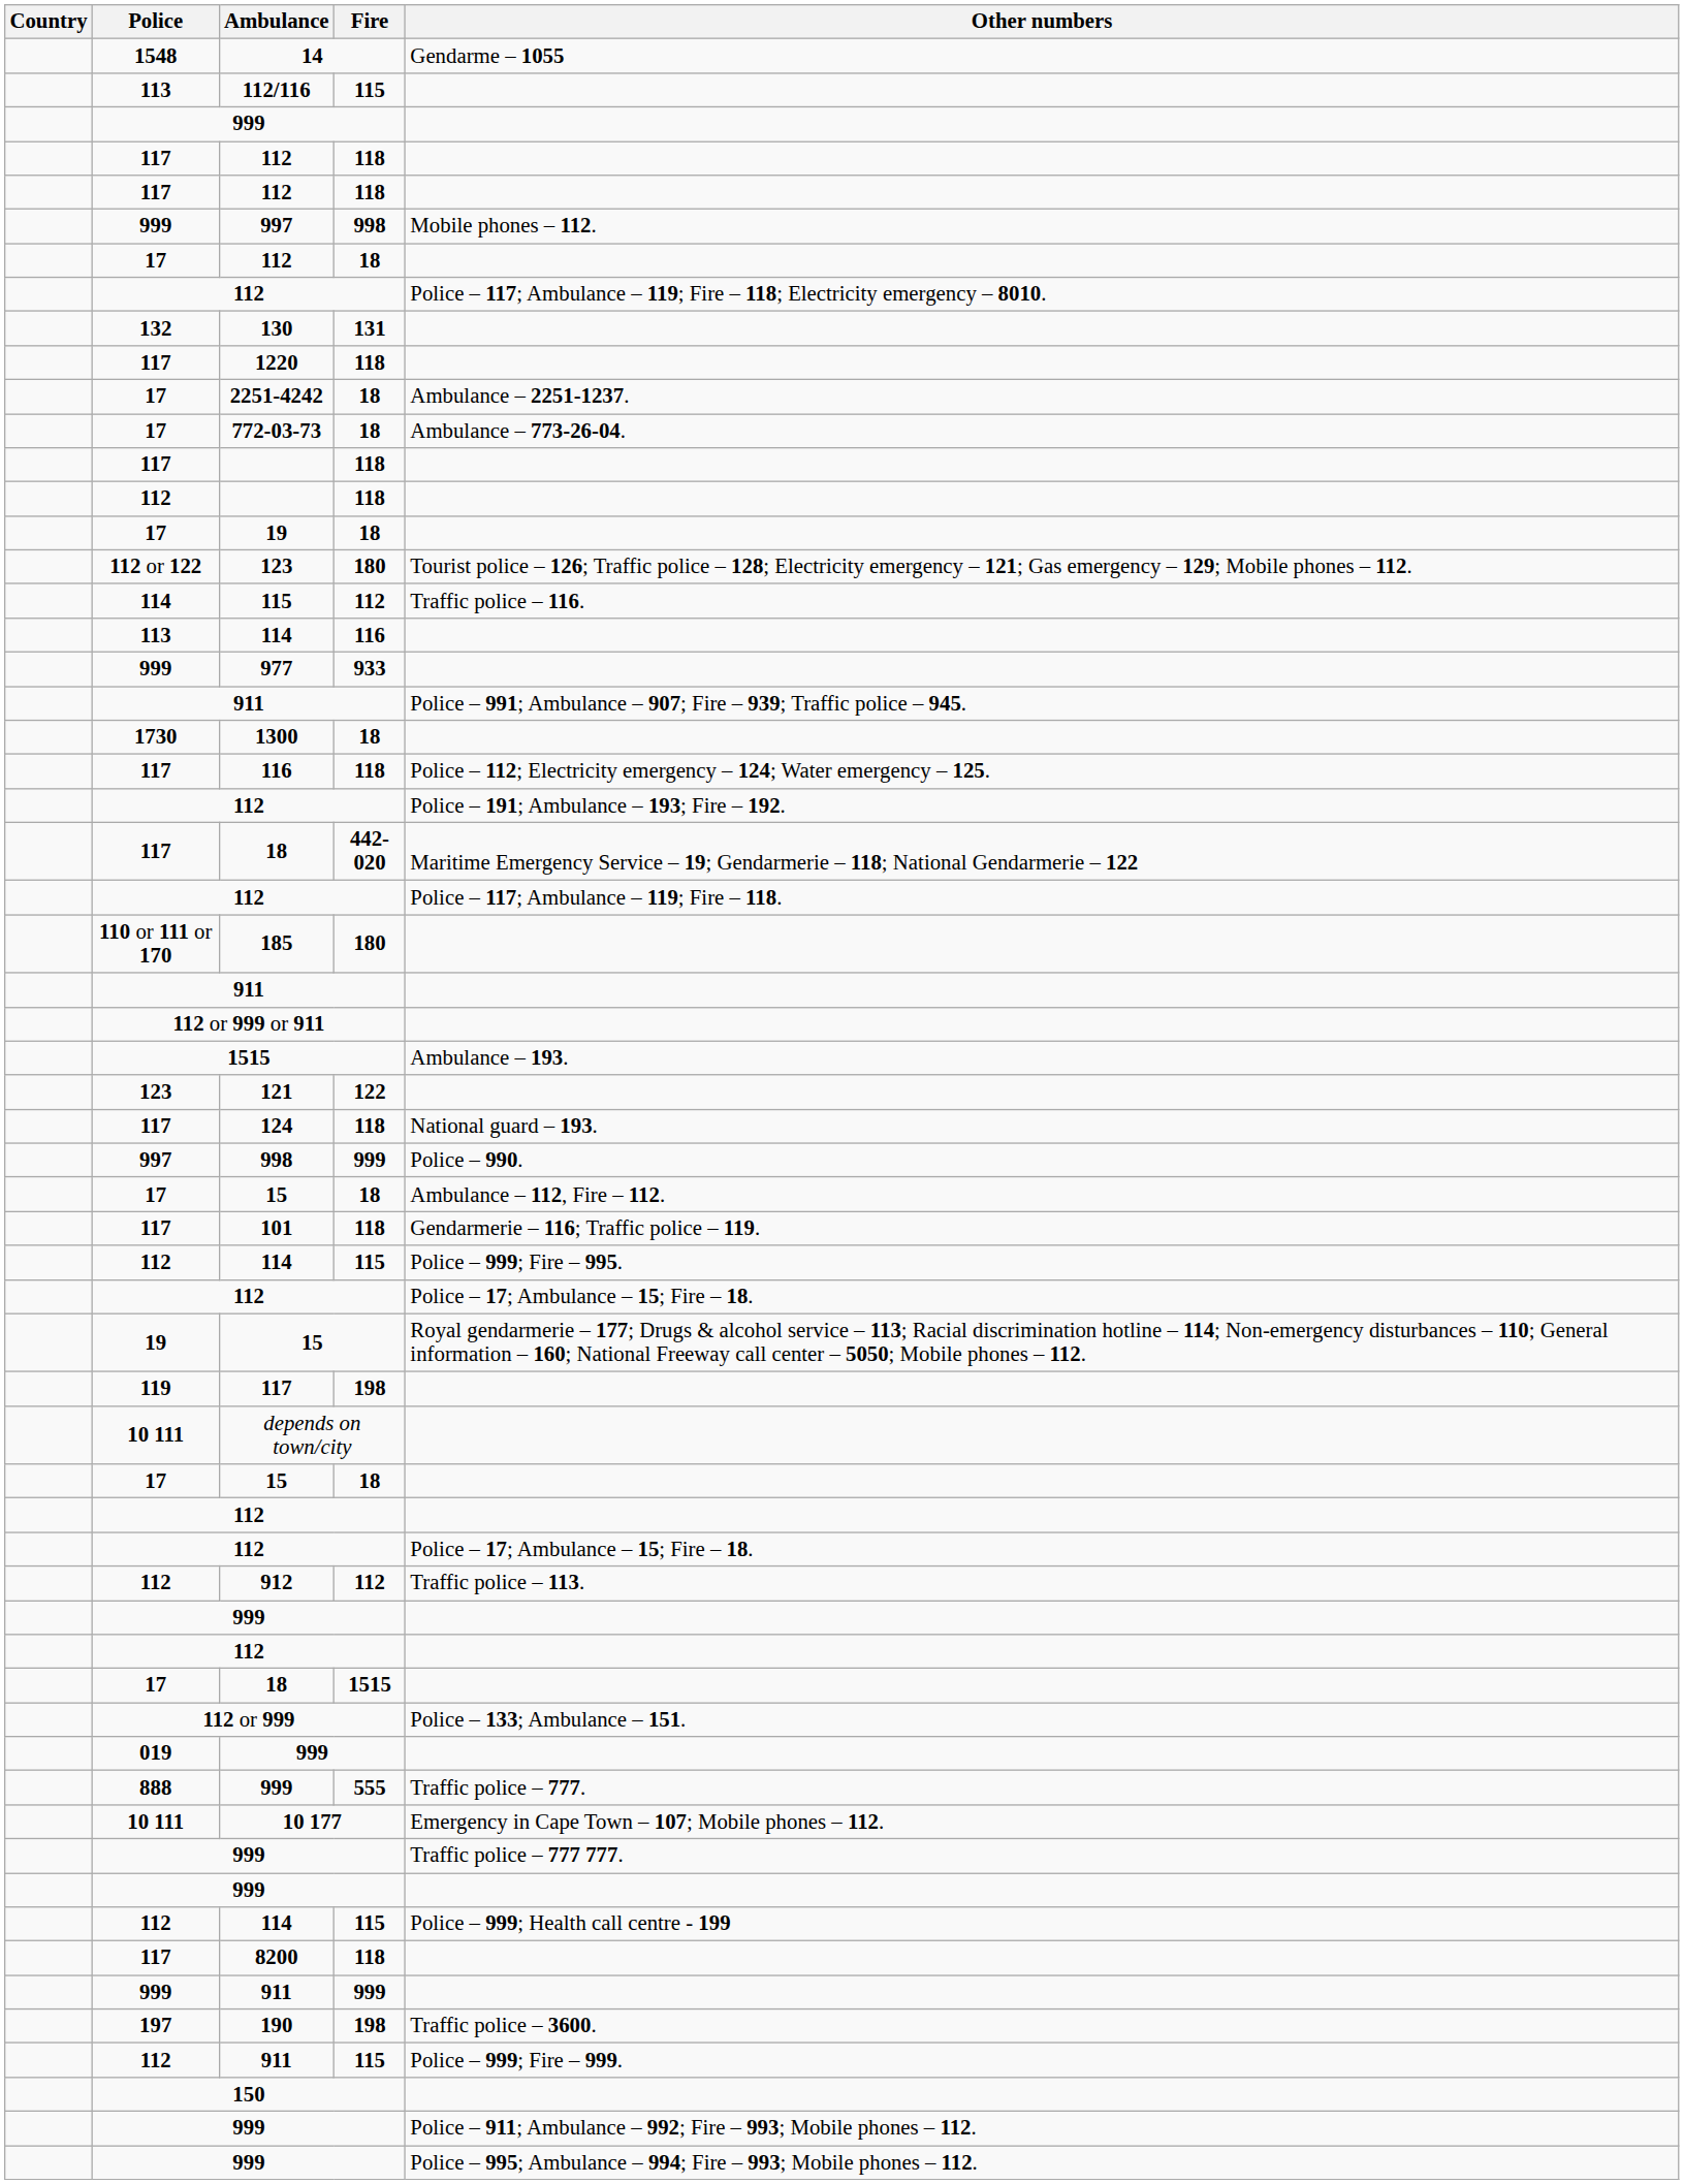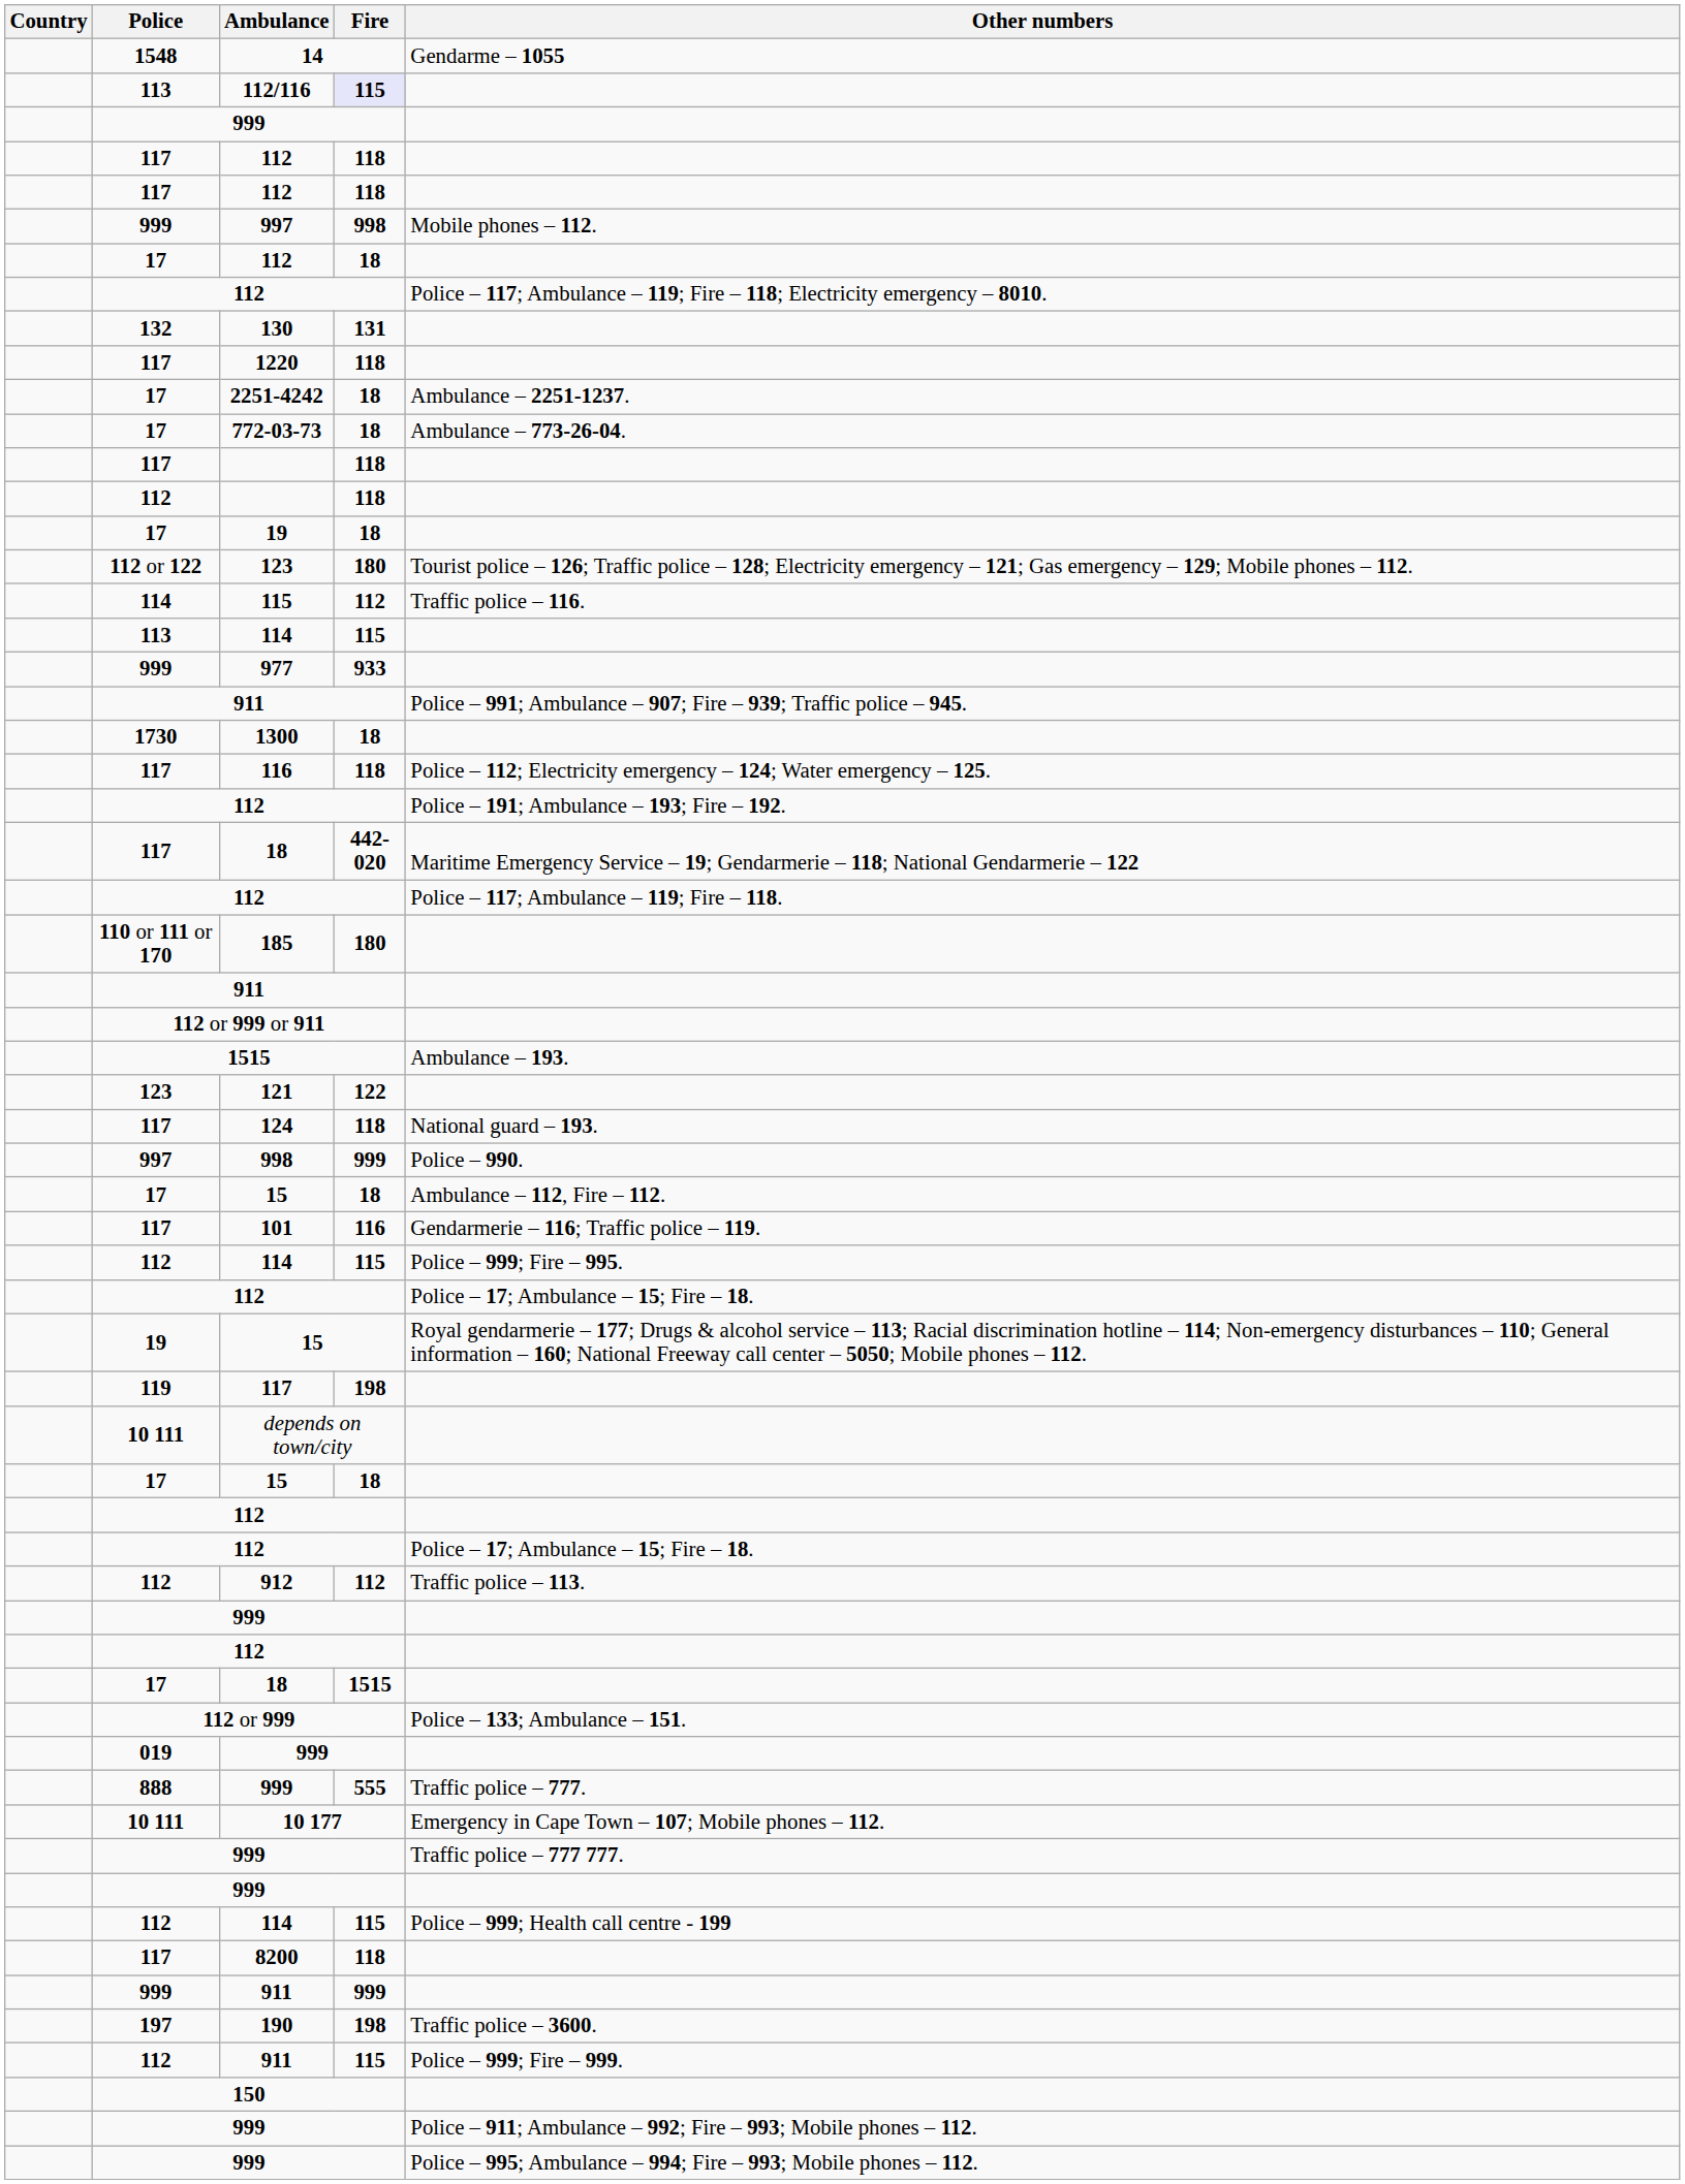 <table class="wikitable sortable">
 <tr>
 <th>Country</th>
 <th>Police</th>
 <th>Ambulance</th>
 <th>Fire</th>
 <th class=unsortable>Other numbers</th>
 </tr>
 <tr>
 <td></td>
 <td align=center><strong>1548</strong></td>
 <td style="text-align: center;" colspan="2"><strong>14</strong></td>
 <td>Gendarme – <strong>1055</strong></td>
 </tr>
 <tr>
 <td></td>
 <td align=center><strong>113</strong></td>
 <td align=center><strong>112/116</strong></td>
-<td align=center><strong>115</strong></td>
+<td align=center style="background: lavender;"><strong>115</strong></td>
 <td></td>
 </tr>
 <tr>
 <td></td>
 <td style="text-align: center;" colspan="3"><strong>999</strong></td>
 <td></td>
 </tr>
 <tr>
 <td></td>
 <td align=center><strong>117</strong></td>
 <td align=center><strong>112</strong></td>
 <td align=center><strong>118</strong></td>
 <td></td>
 </tr>
 <tr>
 <td></td>
 <td align=center><strong>117</strong></td>
 <td align=center><strong>112</strong></td>
 <td align=center><strong>118</strong></td>
 <td></td>
 </tr>
 <tr>
 <td></td>
 <td align=center><strong>999</strong></td>
 <td align=center><strong>997</strong></td>
 <td align=center><strong>998</strong></td>
 <td>Mobile phones – <strong>112</strong>.</td>
 </tr>
 <tr>
 <td></td>
 <td align=center><strong>17</strong></td>
 <td align=center><strong>112</strong></td>
 <td align=center><strong>18</strong></td>
 <td></td>
 </tr>
 <tr>
 <td></td>
 <td style="text-align: center;" colspan="3"><strong>112</strong></td>
 <td>Police – <strong>117</strong>; Ambulance – <strong>119</strong>; Fire – <strong>118</strong>; Electricity emergency – <strong>8010</strong>.</td>
 </tr>
 <tr>
 <td></td>
 <td align=center><strong>132</strong></td>
 <td align=center><strong>130</strong></td>
 <td align=center><strong>131</strong></td>
 <td></td>
 </tr>
 <tr>
 <td></td>
 <td align=center><strong>117</strong></td>
 <td align=center><strong>1220</strong></td>
 <td align=center><strong>118</strong></td>
 <td></td>
 </tr>
 <tr>
 <td></td>
 <td align=center><strong>17</strong></td>
 <td align=center><strong>2251-4242</strong></td>
 <td align=center><strong>18</strong></td>
 <td>Ambulance – <strong>2251-1237</strong>.</td>
 </tr>
 <tr>
 <td></td>
 <td align=center><strong>17</strong></td>
 <td align=center><strong>772-03-73</strong></td>
 <td align=center><strong>18</strong></td>
 <td>Ambulance – <strong>773-26-04</strong>.</td>
 </tr>
 <tr>
 <td></td>
 <td align=center><strong>117</strong></td>
 <td align=center></td>
 <td align=center><strong>118</strong></td>
 <td></td>
 </tr>
 <tr>
 <td></td>
 <td align=center><strong>112</strong></td>
 <td align=center></td>
 <td align=center><strong>118</strong></td>
 <td></td>
 </tr>
 <tr>
 <td></td>
 <td align=center><strong>17</strong></td>
 <td align=center><strong>19</strong></td>
 <td align=center><strong>18</strong></td>
 <td></td>
 </tr>
 <tr>
 <td></td>
 <td align=center><strong>112</strong> or <strong>122</strong></td>
 <td align=center><strong>123</strong></td>
 <td align=center><strong>180</strong></td>
 <td>Tourist police – <strong>126</strong>; Traffic police – <strong>128</strong>; Electricity emergency – <strong>121</strong>; Gas emergency – <strong>129</strong>; Mobile phones – <strong>112</strong>.</td>
 </tr>
 <tr>
 <td></td>
 <td align=center><strong>114</strong></td>
 <td align=center><strong>115</strong></td>
 <td align=center><strong>112</strong></td>
 <td>Traffic police – <strong>116</strong>.</td>
 </tr>
 <tr>
 <td></td>
 <td align=center><strong>113</strong></td>
 <td align=center><strong>114</strong></td>
-<td align=center><strong>116</strong></td>
+<td align=center><strong>115</strong></td>
 <td></td>
 </tr>
 <tr>
 <td></td>
 <td align=center><strong>999</strong></td>
 <td align=center><strong>977</strong></td>
 <td align=center><strong>933</strong></td>
 <td></td>
 </tr>
 <tr>
 <td></td>
 <td style="text-align: center;" colspan="3"><strong>911</strong></td>
 <td>Police – <strong>991</strong>; Ambulance – <strong>907</strong>; Fire – <strong>939</strong>; Traffic police – <strong>945</strong>.</td>
 </tr>
 <tr>
 <td></td>
 <td align=center><strong>1730</strong></td>
 <td align=center><strong>1300</strong></td>
 <td align=center><strong>18</strong></td>
 <td></td>
 </tr>
 <tr>
 <td></td>
 <td align=center><strong>117</strong></td>
 <td align=center><strong>116</strong></td>
 <td align=center><strong>118</strong></td>
 <td>Police – <strong>112</strong>; Electricity emergency – <strong>124</strong>; Water emergency – <strong>125</strong>.</td>
 </tr>
 <tr>
 <td></td>
 <td style="text-align: center;" colspan="3"><strong>112</strong></td>
 <td>Police – <strong>191</strong>; Ambulance – <strong>193</strong>; Fire – <strong>192</strong>.</td>
 </tr>
 <tr>
 <td></td>
 <td align=center><strong>117</strong></td>
 <td align=center><strong>18</strong></td>
 <td align=center><strong>442-020</strong></td>
 <td><br>Maritime Emergency Service – <strong>19</strong>; Gendarmerie – <strong>118</strong>; National Gendarmerie – <strong>122</strong></td>
 </tr>
 <tr>
 <td></td>
 <td style="text-align: center;" colspan="3"><strong>112</strong></td>
 <td>Police – <strong>117</strong>; Ambulance – <strong>119</strong>; Fire – <strong>118</strong>.</td>
 </tr>
 <tr>
 <td></td>
 <td align=center><strong>110</strong> or <strong>111</strong> or <strong>170</strong></td>
 <td align=center><strong>185</strong></td>
 <td align=center><strong>180</strong></td>
 <td></td>
 </tr>
 <tr>
 <td></td>
 <td style="text-align: center;" colspan="3"><strong>911</strong></td>
 <td></td>
 </tr>
 <tr>
 <td></td>
 <td style="text-align: center;" colspan="3"><strong>112</strong> or <strong>999</strong> or <strong>911</strong></td>
 <td></td>
 </tr>
 <tr>
 <td></td>
 <td style="text-align: center;" colspan="3"><strong>1515</strong></td>
 <td>Ambulance – <strong>193</strong>.</td>
 </tr>
 <tr>
 <td></td>
 <td align=center><strong>123</strong></td>
 <td align=center><strong>121</strong></td>
 <td align=center><strong>122</strong></td>
 <td></td>
 </tr>
 <tr>
 <td></td>
 <td align=center><strong>117</strong></td>
 <td align=center><strong>124</strong></td>
 <td align=center><strong>118</strong></td>
 <td>National guard – <strong>193</strong>.</td>
 </tr>
 <tr>
 <td></td>
 <td align=center><strong>997</strong></td>
 <td align=center><strong>998</strong></td>
 <td align=center><strong>999</strong></td>
 <td>Police – <strong>990</strong>.</td>
 </tr>
 <tr>
 <td></td>
 <td align=center><strong>17</strong></td>
 <td align=center><strong>15</strong></td>
 <td align=center><strong>18</strong></td>
 <td>Ambulance – <strong>112</strong>, Fire – <strong>112</strong>.</td>
 </tr>
 <tr>
 <td></td>
 <td align=center><strong>117</strong></td>
 <td align=center><strong>101</strong></td>
-<td align=center><strong>118</strong></td>
+<td align=center><strong>116</strong></td>
 <td>Gendarmerie – <strong>116</strong>; Traffic police – <strong>119</strong>.</td>
 </tr>
 <tr>
 <td></td>
 <td align=center><strong>112</strong></td>
 <td align=center><strong>114</strong></td>
 <td align=center><strong>115</strong></td>
 <td>Police – <strong>999</strong>; Fire – <strong>995</strong>.</td>
 </tr>
 <tr>
 <td></td>
 <td colspan="3" style="text-align: center;"><strong>112</strong></td>
 <td>Police – <strong>17</strong>; Ambulance – <strong>15</strong>; Fire – <strong>18</strong>.</td>
 </tr>
 <tr>
 <td></td>
 <td align=center><strong>19</strong></td>
 <td style="text-align: center;" colspan="2"><strong>15</strong></td>
 <td>Royal gendarmerie – <strong>177</strong>; Drugs & alcohol service – <strong>113</strong>; Racial discrimination hotline – <strong>114</strong>; Non-emergency disturbances – <strong>110</strong>; General information – <strong>160</strong>; National Freeway call center – <strong>5050</strong>; Mobile phones – <strong>112</strong>.</td>
 </tr>
 <tr>
 <td></td>
 <td align=center><strong>119</strong></td>
 <td align=center><strong>117</strong></td>
 <td align=center><strong>198</strong></td>
 <td></td>
 </tr>
 <tr>
 <td></td>
 <td align=center><strong>10 111</strong></td>
 <td align=center colspan=2><em>depends on town/city</em></td>
 <td></td>
 </tr>
 <tr>
 <td></td>
 <td align=center><strong>17</strong></td>
 <td align=center><strong>15</strong></td>
 <td align=center><strong>18</strong></td>
 <td></td>
 </tr>
 <tr>
 <td></td>
 <td style="text-align: center;" colspan="3"><strong>112</strong></td>
 <td></td>
 </tr>
 <tr>
 <td></td>
 <td colspan="3" style="text-align: center;"><strong>112</strong></td>
 <td>Police – <strong>17</strong>; Ambulance – <strong>15</strong>; Fire – <strong>18</strong>.</td>
 </tr>
 <tr>
 <td></td>
 <td align=center><strong>112</strong></td>
 <td align=center><strong>912</strong></td>
 <td align=center><strong>112</strong></td>
 <td>Traffic police – <strong>113</strong>.</td>
 </tr>
 <tr>
 <td></td>
 <td style="text-align: center;" colspan="3"><strong>999</strong></td>
 <td></td>
 </tr>
 <tr>
 <td></td>
 <td style="text-align: center;" colspan="3"><strong>112</strong></td>
 <td></td>
 </tr>
 <tr>
 <td></td>
 <td align=center><strong>17</strong></td>
 <td align=center><strong>18</strong></td>
 <td align=center><strong>1515</strong></td>
 <td></td>
 </tr>
 <tr>
 <td></td>
 <td style="text-align: center;" colspan="3"><strong>112</strong> or <strong>999</strong></td>
 <td>Police – <strong>133</strong>; Ambulance – <strong>151</strong>.</td>
 </tr>
 <tr>
 <td></td>
 <td align=center><strong>019</strong></td>
 <td style="text-align: center;" colspan="2"><strong>999</strong></td>
 <td></td>
 </tr>
 <tr>
 <td></td>
 <td align=center><strong>888</strong></td>
 <td align=center><strong>999</strong></td>
 <td align=center><strong>555</strong></td>
 <td>Traffic police – <strong>777</strong>.</td>
 </tr>
 <tr>
 <td></td>
 <td align=center><strong>10 111</strong></td>
 <td style="text-align: center;" colspan="2"><strong>10 177</strong></td>
 <td>Emergency in Cape Town – <strong>107</strong>; Mobile phones – <strong>112</strong>.</td>
 </tr>
 <tr>
 <td></td>
 <td style="text-align: center;" colspan="3"><strong>999</strong></td>
 <td>Traffic police – <strong>777 777</strong>.</td>
 </tr>
 <tr>
 <td></td>
 <td style="text-align: center;" colspan="3"><strong>999</strong></td>
 <td></td>
 </tr>
 <tr>
 <td></td>
 <td align=center><strong>112</strong></td>
 <td align=center><strong>114</strong></td>
 <td align=center><strong>115</strong></td>
 <td>Police – <strong>999</strong>; Health call centre - <strong>199</strong></td>
 </tr>
 <tr>
 <td></td>
 <td align=center><strong>117</strong></td>
 <td align=center><strong>8200</strong></td>
 <td align=center><strong>118</strong></td>
 <td></td>
 </tr>
 <tr>
 <td></td>
 <td align=center><strong>999</strong></td>
 <td align=center><strong>911</strong></td>
 <td align=center><strong>999</strong></td>
 <td></td>
 </tr>
 <tr>
 <td></td>
 <td align=center><strong>197</strong></td>
 <td align=center><strong>190</strong></td>
 <td align=center><strong>198</strong></td>
 <td>Traffic police – <strong>3600</strong>.</td>
 </tr>
 <tr>
 <td></td>
 <td align=center><strong>112</strong></td>
 <td align=center><strong>911</strong></td>
 <td align=center><strong>115</strong></td>
 <td>Police – <strong>999</strong>; Fire – <strong>999</strong>.</td>
 </tr>
 <tr>
 <td></td>
 <td style="text-align: center;" colspan="3"><strong>150</strong></td>
 <td></td>
 </tr>
 <tr>
 <td></td>
 <td style="text-align: center;" colspan="3"><strong>999</strong></td>
 <td>Police – <strong>911</strong>; Ambulance – <strong>992</strong>; Fire – <strong>993</strong>; Mobile phones – <strong>112</strong>.</td>
 </tr>
 <tr>
 <td></td>
 <td style="text-align: center;" colspan="3"><strong>999</strong></td>
 <td>Police – <strong>995</strong>; Ambulance – <strong>994</strong>; Fire – <strong>993</strong>; Mobile phones – <strong>112</strong>.</td>
 </tr>
 </table>
